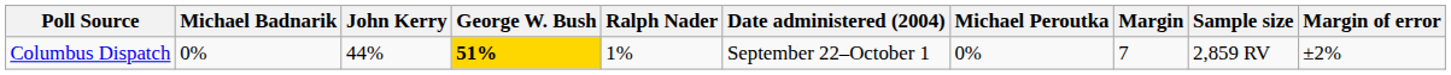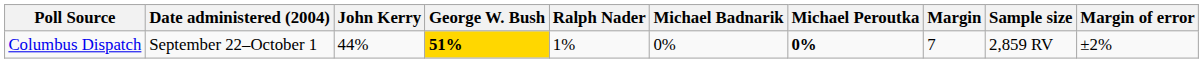 <table class="wikitable">
 <tr>
 <th>Poll Source</th>
-<th>Michael Badnarik</th>
+<th>Date administered (2004)</th>
 <th>John Kerry</th>
 <th>George W. Bush</th>
 <th>Ralph Nader</th>
-<th>Date administered (2004)</th>
+<th>Michael Badnarik</th>
 <th>Michael Peroutka</th>
 <th>Margin</th>
 <th>Sample size</th>
 <th>Margin of error</th>
 </tr>
 <tr>
 <td><a href='#'>Columbus Dispatch</a></td>
-<td>0%</td>
+<td>September 22–October 1</td>
 <td>44%</td>
 <td style="background: gold;"><strong>51%</strong></td>
 <td>1%</td>
-<td>September 22–October 1</td>
 <td>0%</td>
+<td><strong>0%</strong></td>
 <td>7</td>
 <td>2,859 RV</td>
 <td>±2%</td>
 </tr>
 </table>
